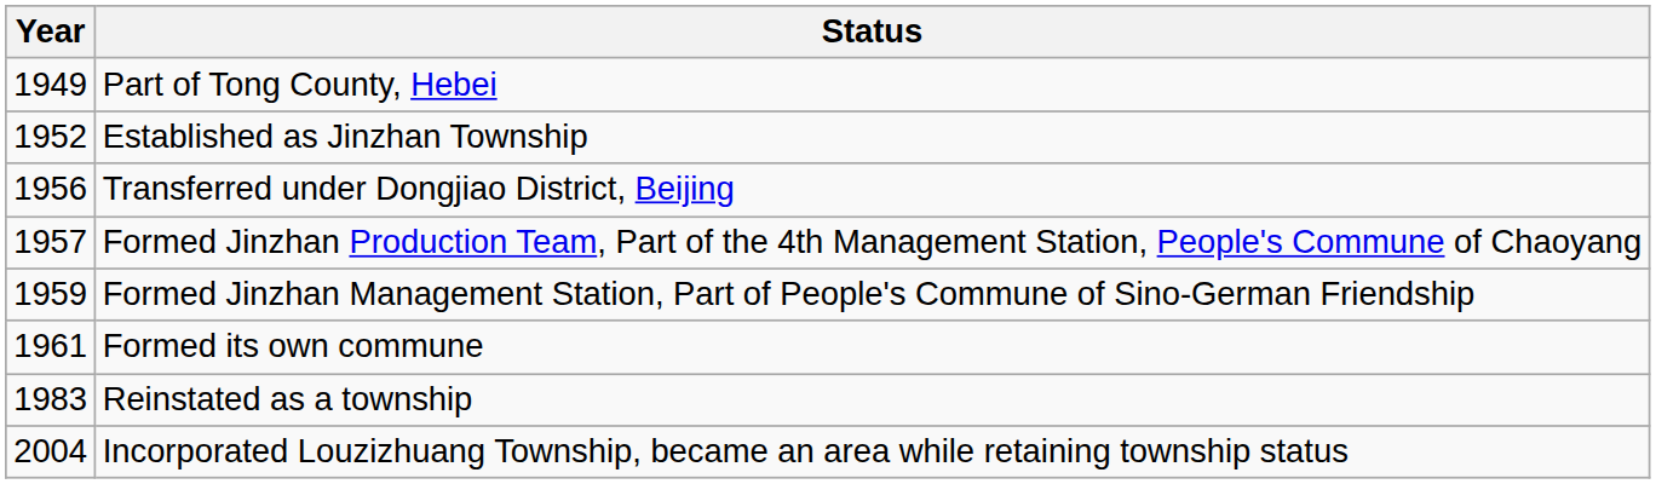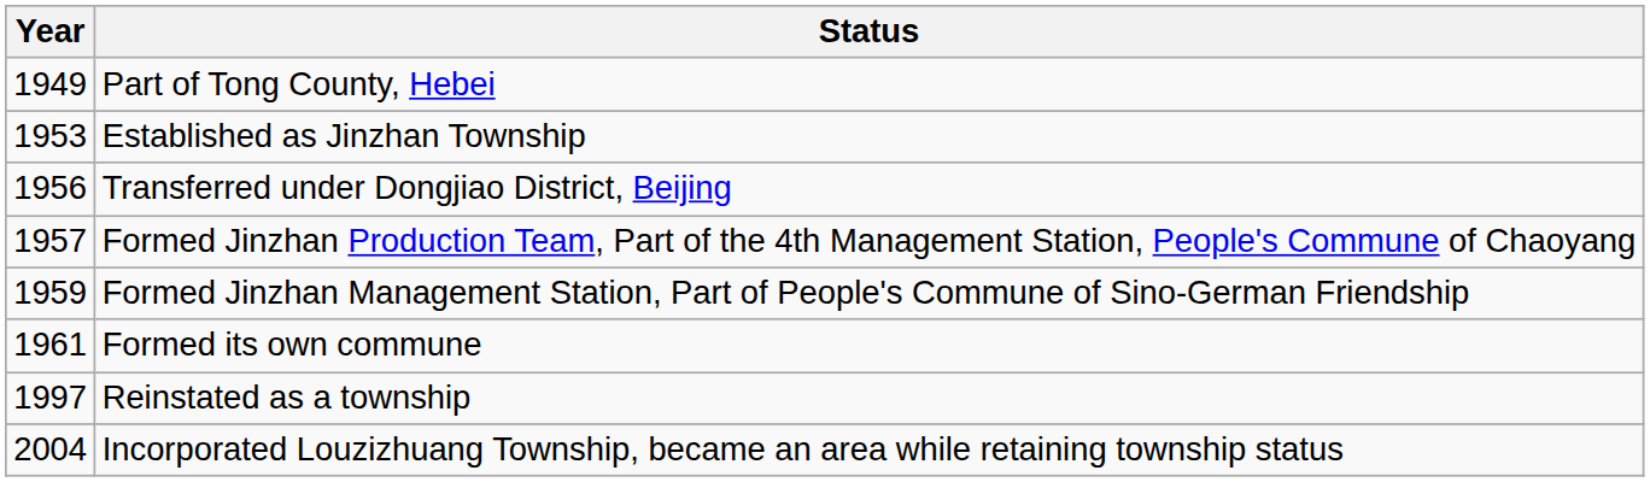 <table class="wikitable">
 <tr>
 <th>Year</th>
 <th>Status</th>
 </tr>
 <tr>
 <td>1949</td>
 <td>Part of Tong County, <a href='#'>Hebei</a></td>
 </tr>
 <tr>
-<td>1952</td>
+<td>1953</td>
 <td>Established as Jinzhan Township</td>
 </tr>
 <tr>
 <td>1956</td>
 <td>Transferred under Dongjiao District, <a href='#'>Beijing</a></td>
 </tr>
 <tr>
 <td>1957</td>
 <td>Formed Jinzhan <a href='#'>Production Team</a>, Part of the 4th Management Station, <a href='#'>People's Commune</a> of Chaoyang</td>
 </tr>
 <tr>
 <td>1959</td>
 <td>Formed Jinzhan Management Station, Part of People's Commune of Sino-German Friendship</td>
 </tr>
 <tr>
 <td>1961</td>
 <td>Formed its own commune</td>
 </tr>
 <tr>
-<td>1983</td>
+<td>1997</td>
 <td>Reinstated as a township</td>
 </tr>
 <tr>
 <td>2004</td>
 <td>Incorporated Louzizhuang Township, became an area while retaining township status</td>
 </tr>
 </table>
